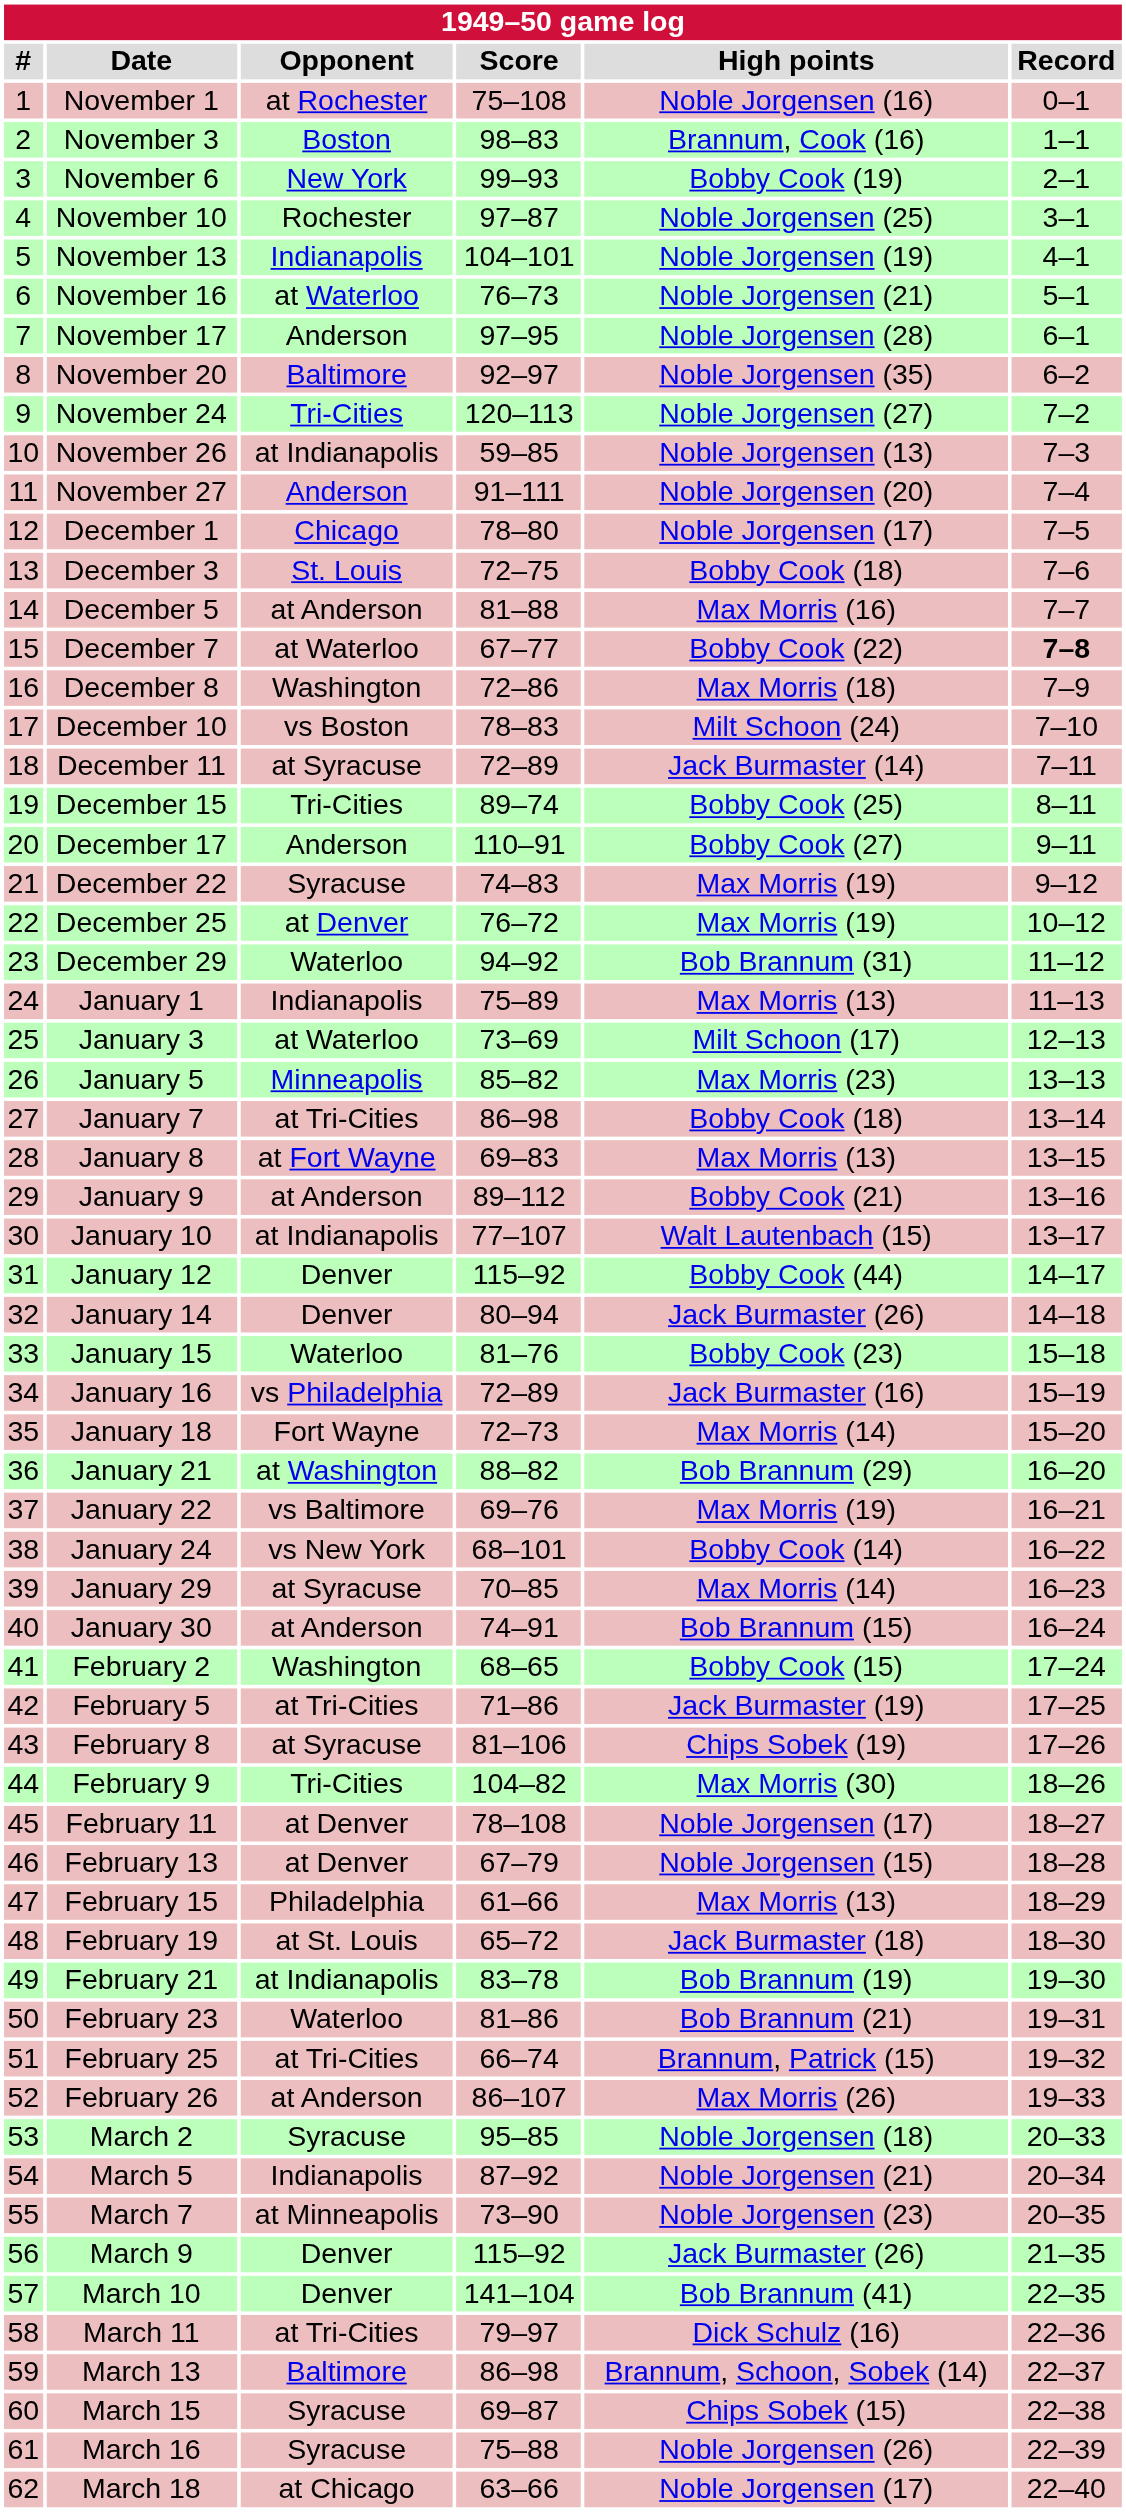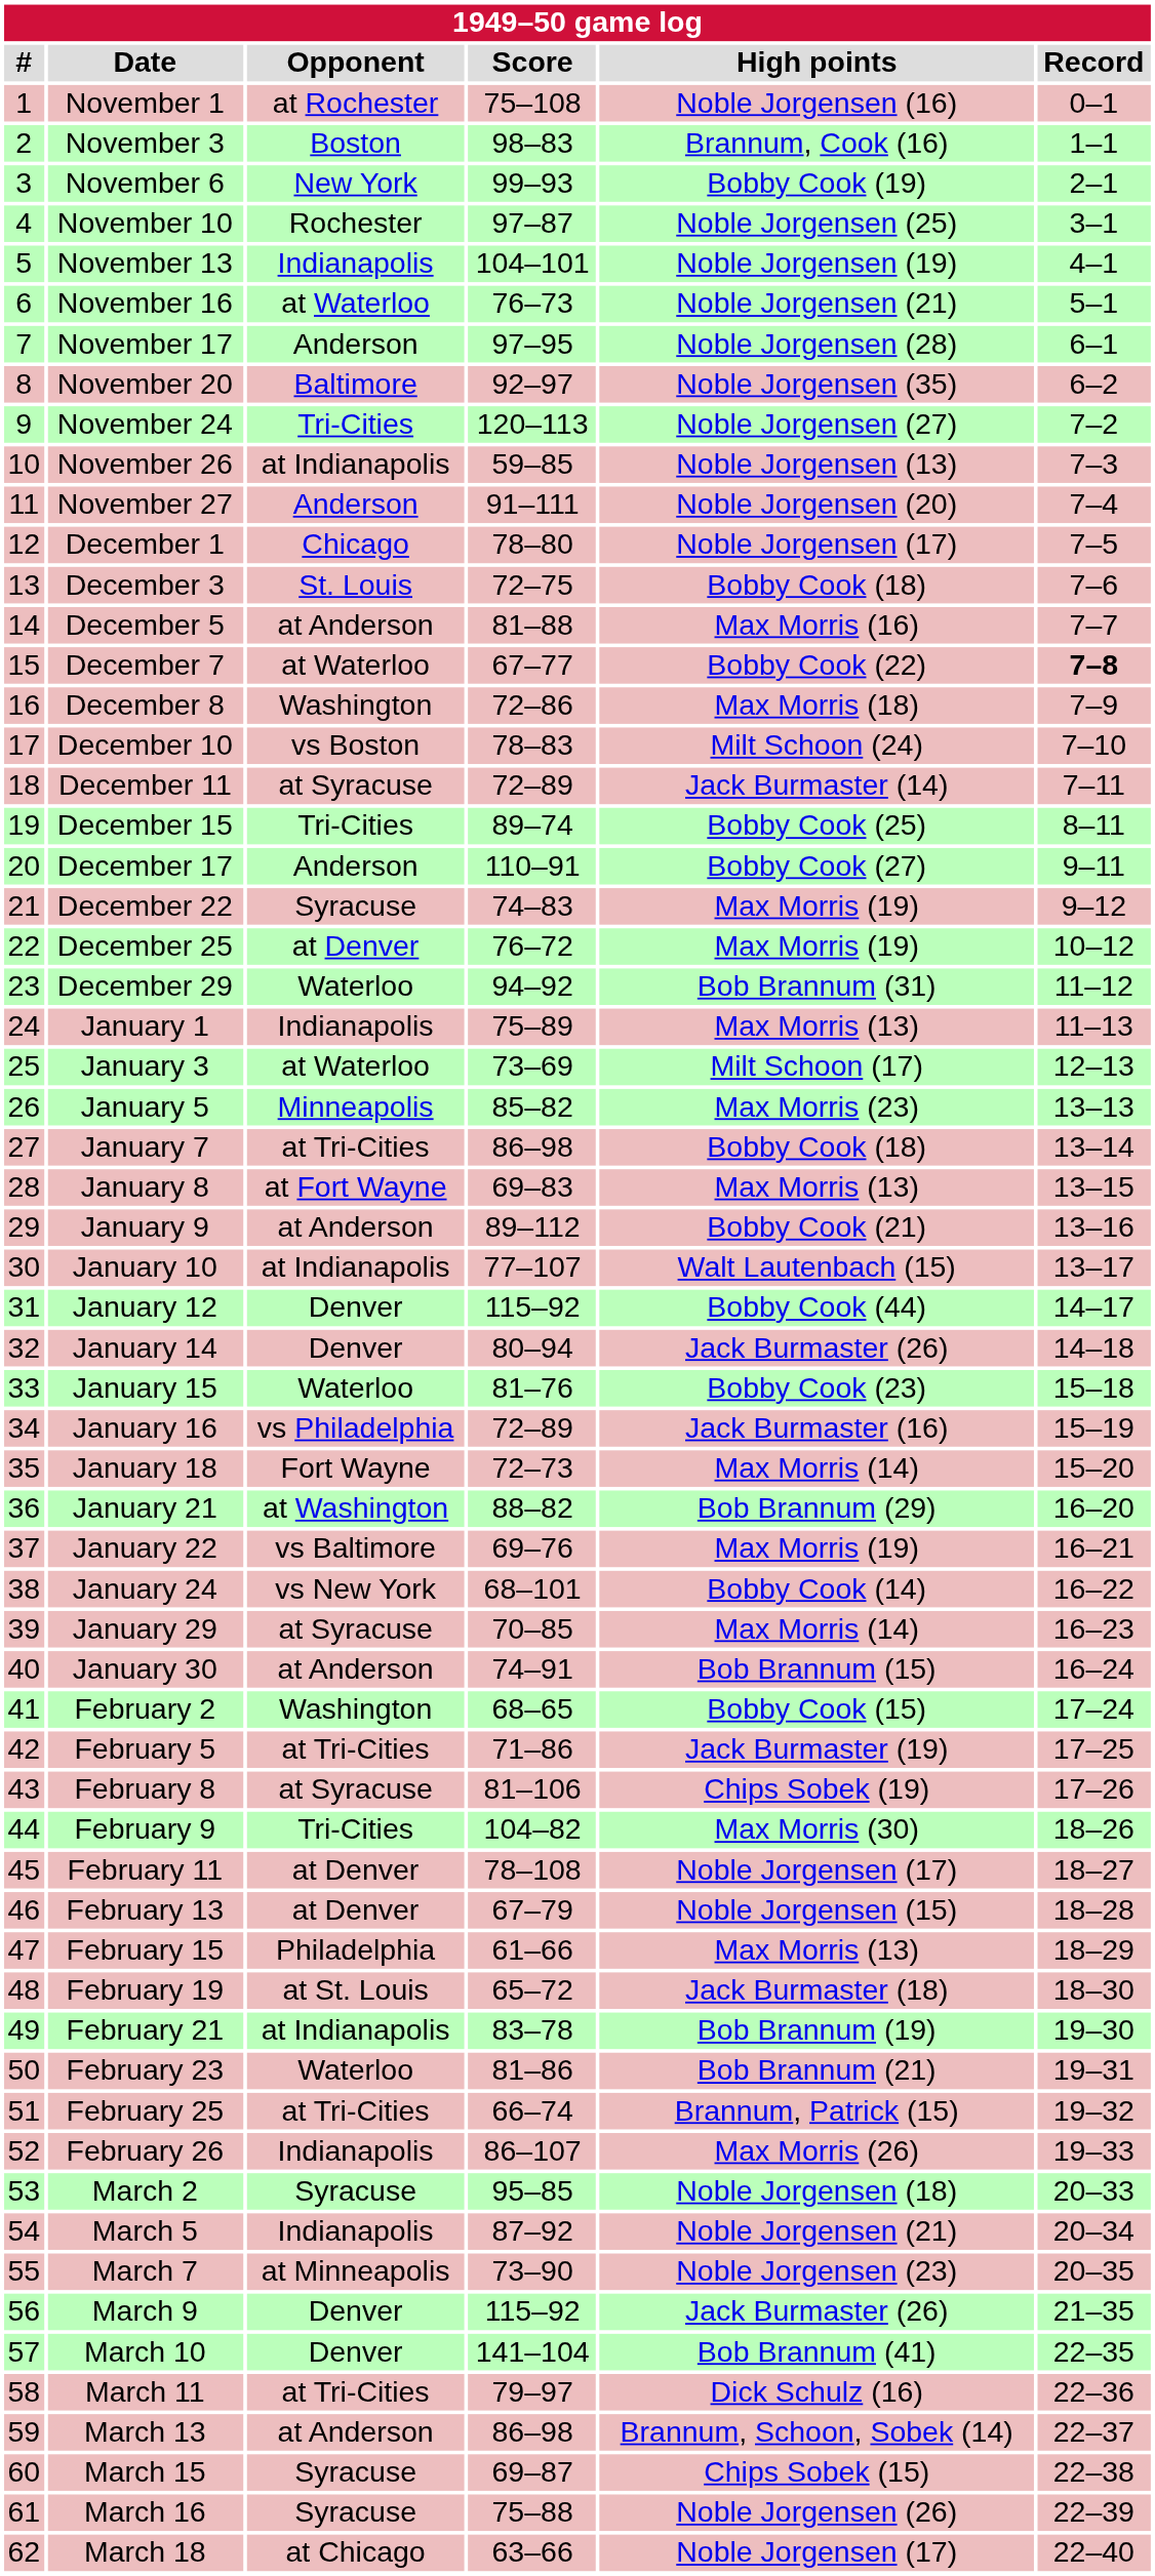 <table class="toccolours collapsible" width=50% style="clear:both; margin:1.5em auto; text-align:center">
 <tr>
 <th colspan=11 style="background:#D0103A;color:white;">1949–50 game log</th>
 </tr>
 <tr align="center" bgcolor="#dddddd">
 <td><strong>#</strong></td>
 <td><strong>Date</strong></td>
 <td><strong>Opponent</strong></td>
 <td><strong>Score</strong></td>
 <td><strong>High points</strong></td>
 <td><strong>Record</strong></td>
 </tr>
 <tr align="center" bgcolor="edbebf">
 <td>1</td>
 <td>November 1</td>
 <td>at <a href='#'>Rochester</a></td>
 <td>75–108</td>
 <td><a href='#'>Noble Jorgensen</a> (16)</td>
 <td>0–1</td>
 </tr>
 <tr align="center" bgcolor="bbffbb">
 <td>2</td>
 <td>November 3</td>
 <td><a href='#'>Boston</a></td>
 <td>98–83</td>
 <td><a href='#'>Brannum</a>, <a href='#'>Cook</a> (16)</td>
 <td>1–1</td>
 </tr>
 <tr align="center" bgcolor="bbffbb">
 <td>3</td>
 <td>November 6</td>
 <td><a href='#'>New York</a></td>
 <td>99–93</td>
 <td><a href='#'>Bobby Cook</a> (19)</td>
 <td>2–1</td>
 </tr>
 <tr align="center" bgcolor="bbffbb">
 <td>4</td>
 <td>November 10</td>
 <td>Rochester</td>
 <td>97–87</td>
 <td><a href='#'>Noble Jorgensen</a> (25)</td>
 <td>3–1</td>
 </tr>
 <tr align="center" bgcolor="bbffbb">
 <td>5</td>
 <td>November 13</td>
 <td><a href='#'>Indianapolis</a></td>
 <td>104–101</td>
 <td><a href='#'>Noble Jorgensen</a> (19)</td>
 <td>4–1</td>
 </tr>
 <tr align="center" bgcolor="bbffbb">
 <td>6</td>
 <td>November 16</td>
 <td>at <a href='#'>Waterloo</a></td>
 <td>76–73</td>
 <td><a href='#'>Noble Jorgensen</a> (21)</td>
 <td>5–1</td>
 </tr>
 <tr align="center" bgcolor="bbffbb">
 <td>7</td>
 <td>November 17</td>
 <td>Anderson</td>
 <td>97–95</td>
 <td><a href='#'>Noble Jorgensen</a> (28)</td>
 <td>6–1</td>
 </tr>
 <tr align="center" bgcolor="edbebf">
 <td>8</td>
 <td>November 20</td>
 <td><a href='#'>Baltimore</a></td>
 <td>92–97</td>
 <td><a href='#'>Noble Jorgensen</a> (35)</td>
 <td>6–2</td>
 </tr>
 <tr align="center" bgcolor="bbffbb">
 <td>9</td>
 <td>November 24</td>
 <td><a href='#'>Tri-Cities</a></td>
 <td>120–113</td>
 <td><a href='#'>Noble Jorgensen</a> (27)</td>
 <td>7–2</td>
 </tr>
 <tr align="center" bgcolor="edbebf">
 <td>10</td>
 <td>November 26</td>
 <td>at Indianapolis</td>
 <td>59–85</td>
 <td><a href='#'>Noble Jorgensen</a> (13)</td>
 <td>7–3</td>
 </tr>
 <tr align="center" bgcolor="edbebf">
 <td>11</td>
 <td>November 27</td>
 <td><a href='#'>Anderson</a></td>
 <td>91–111</td>
 <td><a href='#'>Noble Jorgensen</a> (20)</td>
 <td>7–4</td>
 </tr>
 <tr align="center" bgcolor="edbebf">
 <td>12</td>
 <td>December 1</td>
 <td><a href='#'>Chicago</a></td>
 <td>78–80</td>
 <td><a href='#'>Noble Jorgensen</a> (17)</td>
 <td>7–5</td>
 </tr>
 <tr align="center" bgcolor="edbebf">
 <td>13</td>
 <td>December 3</td>
 <td><a href='#'>St. Louis</a></td>
 <td>72–75</td>
 <td><a href='#'>Bobby Cook</a> (18)</td>
 <td>7–6</td>
 </tr>
 <tr align="center" bgcolor="edbebf">
 <td>14</td>
 <td>December 5</td>
 <td>at Anderson</td>
 <td>81–88</td>
 <td><a href='#'>Max Morris</a> (16)</td>
 <td>7–7</td>
 </tr>
 <tr align="center" bgcolor="edbebf">
 <td>15</td>
 <td>December 7</td>
 <td>at Waterloo</td>
 <td>67–77</td>
 <td><a href='#'>Bobby Cook</a> (22)</td>
 <td><strong>7–8</strong></td>
 </tr>
 <tr align="center" bgcolor="edbebf">
 <td>16</td>
 <td>December 8</td>
 <td>Washington</td>
 <td>72–86</td>
 <td><a href='#'>Max Morris</a> (18)</td>
 <td>7–9</td>
 </tr>
 <tr align="center" bgcolor="edbebf">
 <td>17</td>
 <td>December 10</td>
 <td>vs Boston</td>
 <td>78–83</td>
 <td><a href='#'>Milt Schoon</a> (24)</td>
 <td>7–10</td>
 </tr>
 <tr align="center" bgcolor="edbebf">
 <td>18</td>
 <td>December 11</td>
 <td>at Syracuse</td>
 <td>72–89</td>
 <td><a href='#'>Jack Burmaster</a> (14)</td>
 <td>7–11</td>
 </tr>
 <tr align="center" bgcolor="bbffbb">
 <td>19</td>
 <td>December 15</td>
 <td>Tri-Cities</td>
 <td>89–74</td>
 <td><a href='#'>Bobby Cook</a> (25)</td>
 <td>8–11</td>
 </tr>
 <tr align="center" bgcolor="bbffbb">
 <td>20</td>
 <td>December 17</td>
 <td>Anderson</td>
 <td>110–91</td>
 <td><a href='#'>Bobby Cook</a> (27)</td>
 <td>9–11</td>
 </tr>
 <tr align="center" bgcolor="edbebf">
 <td>21</td>
 <td>December 22</td>
 <td>Syracuse</td>
 <td>74–83</td>
 <td><a href='#'>Max Morris</a> (19)</td>
 <td>9–12</td>
 </tr>
 <tr align="center" bgcolor="bbffbb">
 <td>22</td>
 <td>December 25</td>
 <td>at <a href='#'>Denver</a></td>
 <td>76–72</td>
 <td><a href='#'>Max Morris</a> (19)</td>
 <td>10–12</td>
 </tr>
 <tr align="center" bgcolor="bbffbb">
 <td>23</td>
 <td>December 29</td>
 <td>Waterloo</td>
 <td>94–92</td>
 <td><a href='#'>Bob Brannum</a> (31)</td>
 <td>11–12</td>
 </tr>
 <tr align="center" bgcolor="edbebf">
 <td>24</td>
 <td>January 1</td>
 <td>Indianapolis</td>
 <td>75–89</td>
 <td><a href='#'>Max Morris</a> (13)</td>
 <td>11–13</td>
 </tr>
 <tr align="center" bgcolor="bbffbb">
 <td>25</td>
 <td>January 3</td>
 <td>at Waterloo</td>
 <td>73–69</td>
 <td><a href='#'>Milt Schoon</a> (17)</td>
 <td>12–13</td>
 </tr>
 <tr align="center" bgcolor="bbffbb">
 <td>26</td>
 <td>January 5</td>
 <td><a href='#'>Minneapolis</a></td>
 <td>85–82</td>
 <td><a href='#'>Max Morris</a> (23)</td>
 <td>13–13</td>
 </tr>
 <tr align="center" bgcolor="edbebf">
 <td>27</td>
 <td>January 7</td>
 <td>at Tri-Cities</td>
 <td>86–98</td>
 <td><a href='#'>Bobby Cook</a> (18)</td>
 <td>13–14</td>
 </tr>
 <tr align="center" bgcolor="edbebf">
 <td>28</td>
 <td>January 8</td>
 <td>at <a href='#'>Fort Wayne</a></td>
 <td>69–83</td>
 <td><a href='#'>Max Morris</a> (13)</td>
 <td>13–15</td>
 </tr>
 <tr align="center" bgcolor="edbebf">
 <td>29</td>
 <td>January 9</td>
 <td>at Anderson</td>
 <td>89–112</td>
 <td><a href='#'>Bobby Cook</a> (21)</td>
 <td>13–16</td>
 </tr>
 <tr align="center" bgcolor="edbebf">
 <td>30</td>
 <td>January 10</td>
 <td>at Indianapolis</td>
 <td>77–107</td>
 <td><a href='#'>Walt Lautenbach</a> (15)</td>
 <td>13–17</td>
 </tr>
 <tr align="center" bgcolor="bbffbb">
 <td>31</td>
 <td>January 12</td>
 <td>Denver</td>
 <td>115–92</td>
 <td><a href='#'>Bobby Cook</a> (44)</td>
 <td>14–17</td>
 </tr>
 <tr align="center" bgcolor="edbebf">
 <td>32</td>
 <td>January 14</td>
 <td>Denver</td>
 <td>80–94</td>
 <td><a href='#'>Jack Burmaster</a> (26)</td>
 <td>14–18</td>
 </tr>
 <tr align="center" bgcolor="bbffbb">
 <td>33</td>
 <td>January 15</td>
 <td>Waterloo</td>
 <td>81–76</td>
 <td><a href='#'>Bobby Cook</a> (23)</td>
 <td>15–18</td>
 </tr>
 <tr align="center" bgcolor="edbebf">
 <td>34</td>
 <td>January 16</td>
 <td>vs <a href='#'>Philadelphia</a></td>
 <td>72–89</td>
 <td><a href='#'>Jack Burmaster</a> (16)</td>
 <td>15–19</td>
 </tr>
 <tr align="center" bgcolor="edbebf">
 <td>35</td>
 <td>January 18</td>
 <td>Fort Wayne</td>
 <td>72–73</td>
 <td><a href='#'>Max Morris</a> (14)</td>
 <td>15–20</td>
 </tr>
 <tr align="center" bgcolor="bbffbb">
 <td>36</td>
 <td>January 21</td>
 <td>at <a href='#'>Washington</a></td>
 <td>88–82</td>
 <td><a href='#'>Bob Brannum</a> (29)</td>
 <td>16–20</td>
 </tr>
 <tr align="center" bgcolor="edbebf">
 <td>37</td>
 <td>January 22</td>
 <td>vs Baltimore</td>
 <td>69–76</td>
 <td><a href='#'>Max Morris</a> (19)</td>
 <td>16–21</td>
 </tr>
 <tr align="center" bgcolor="edbebf">
 <td>38</td>
 <td>January 24</td>
 <td>vs New York</td>
 <td>68–101</td>
 <td><a href='#'>Bobby Cook</a> (14)</td>
 <td>16–22</td>
 </tr>
 <tr align="center" bgcolor="edbebf">
 <td>39</td>
 <td>January 29</td>
 <td>at Syracuse</td>
 <td>70–85</td>
 <td><a href='#'>Max Morris</a> (14)</td>
 <td>16–23</td>
 </tr>
 <tr align="center" bgcolor="edbebf">
 <td>40</td>
 <td>January 30</td>
 <td>at Anderson</td>
 <td>74–91</td>
 <td><a href='#'>Bob Brannum</a> (15)</td>
 <td>16–24</td>
 </tr>
 <tr align="center" bgcolor="bbffbb">
 <td>41</td>
 <td>February 2</td>
 <td>Washington</td>
 <td>68–65</td>
 <td><a href='#'>Bobby Cook</a> (15)</td>
 <td>17–24</td>
 </tr>
 <tr align="center" bgcolor="edbebf">
 <td>42</td>
 <td>February 5</td>
 <td>at Tri-Cities</td>
 <td>71–86</td>
 <td><a href='#'>Jack Burmaster</a> (19)</td>
 <td>17–25</td>
 </tr>
 <tr align="center" bgcolor="edbebf">
 <td>43</td>
 <td>February 8</td>
 <td>at Syracuse</td>
 <td>81–106</td>
 <td><a href='#'>Chips Sobek</a> (19)</td>
 <td>17–26</td>
 </tr>
 <tr align="center" bgcolor="bbffbb">
 <td>44</td>
 <td>February 9</td>
 <td>Tri-Cities</td>
 <td>104–82</td>
 <td><a href='#'>Max Morris</a> (30)</td>
 <td>18–26</td>
 </tr>
 <tr align="center" bgcolor="edbebf">
 <td>45</td>
 <td>February 11</td>
 <td>at Denver</td>
 <td>78–108</td>
 <td><a href='#'>Noble Jorgensen</a> (17)</td>
 <td>18–27</td>
 </tr>
 <tr align="center" bgcolor="edbebf">
 <td>46</td>
 <td>February 13</td>
 <td>at Denver</td>
 <td>67–79</td>
 <td><a href='#'>Noble Jorgensen</a> (15)</td>
 <td>18–28</td>
 </tr>
 <tr align="center" bgcolor="edbebf">
 <td>47</td>
 <td>February 15</td>
 <td>Philadelphia</td>
 <td>61–66</td>
 <td><a href='#'>Max Morris</a> (13)</td>
 <td>18–29</td>
 </tr>
 <tr align="center" bgcolor="edbebf">
 <td>48</td>
 <td>February 19</td>
 <td>at St. Louis</td>
 <td>65–72</td>
 <td><a href='#'>Jack Burmaster</a> (18)</td>
 <td>18–30</td>
 </tr>
 <tr align="center" bgcolor="bbffbb">
 <td>49</td>
 <td>February 21</td>
 <td>at Indianapolis</td>
 <td>83–78</td>
 <td><a href='#'>Bob Brannum</a> (19)</td>
 <td>19–30</td>
 </tr>
 <tr align="center" bgcolor="edbebf">
 <td>50</td>
 <td>February 23</td>
 <td>Waterloo</td>
 <td>81–86</td>
 <td><a href='#'>Bob Brannum</a> (21)</td>
 <td>19–31</td>
 </tr>
 <tr align="center" bgcolor="edbebf">
 <td>51</td>
 <td>February 25</td>
 <td>at Tri-Cities</td>
 <td>66–74</td>
 <td><a href='#'>Brannum</a>, <a href='#'>Patrick</a> (15)</td>
 <td>19–32</td>
 </tr>
 <tr align="center" bgcolor="edbebf">
 <td>52</td>
 <td>February 26</td>
-<td>at Anderson</td>
+<td>Indianapolis</td>
 <td>86–107</td>
 <td><a href='#'>Max Morris</a> (26)</td>
 <td>19–33</td>
 </tr>
 <tr align="center" bgcolor="bbffbb">
 <td>53</td>
 <td>March 2</td>
 <td>Syracuse</td>
 <td>95–85</td>
 <td><a href='#'>Noble Jorgensen</a> (18)</td>
 <td>20–33</td>
 </tr>
 <tr align="center" bgcolor="edbebf">
 <td>54</td>
 <td>March 5</td>
 <td>Indianapolis</td>
 <td>87–92</td>
 <td><a href='#'>Noble Jorgensen</a> (21)</td>
 <td>20–34</td>
 </tr>
 <tr align="center" bgcolor="edbebf">
 <td>55</td>
 <td>March 7</td>
 <td>at Minneapolis</td>
 <td>73–90</td>
 <td><a href='#'>Noble Jorgensen</a> (23)</td>
 <td>20–35</td>
 </tr>
 <tr align="center" bgcolor="bbffbb">
 <td>56</td>
 <td>March 9</td>
 <td>Denver</td>
 <td>115–92</td>
 <td><a href='#'>Jack Burmaster</a> (26)</td>
 <td>21–35</td>
 </tr>
 <tr align="center" bgcolor="bbffbb">
 <td>57</td>
 <td>March 10</td>
 <td>Denver</td>
 <td>141–104</td>
 <td><a href='#'>Bob Brannum</a> (41)</td>
 <td>22–35</td>
 </tr>
 <tr align="center" bgcolor="edbebf">
 <td>58</td>
 <td>March 11</td>
 <td>at Tri-Cities</td>
 <td>79–97</td>
 <td><a href='#'>Dick Schulz</a> (16)</td>
 <td>22–36</td>
 </tr>
 <tr align="center" bgcolor="edbebf">
 <td>59</td>
 <td>March 13</td>
-<td><a href='#'>Baltimore</a></td>
+<td>at Anderson</td>
 <td>86–98</td>
 <td><a href='#'>Brannum</a>, <a href='#'>Schoon</a>, <a href='#'>Sobek</a> (14)</td>
 <td>22–37</td>
 </tr>
 <tr align="center" bgcolor="edbebf">
 <td>60</td>
 <td>March 15</td>
 <td>Syracuse</td>
 <td>69–87</td>
 <td><a href='#'>Chips Sobek</a> (15)</td>
 <td>22–38</td>
 </tr>
 <tr align="center" bgcolor="edbebf">
 <td>61</td>
 <td>March 16</td>
 <td>Syracuse</td>
 <td>75–88</td>
 <td><a href='#'>Noble Jorgensen</a> (26)</td>
 <td>22–39</td>
 </tr>
 <tr align="center" bgcolor="edbebf">
 <td>62</td>
 <td>March 18</td>
 <td>at Chicago</td>
 <td>63–66</td>
 <td><a href='#'>Noble Jorgensen</a> (17)</td>
 <td>22–40</td>
 </tr>
 </table>
